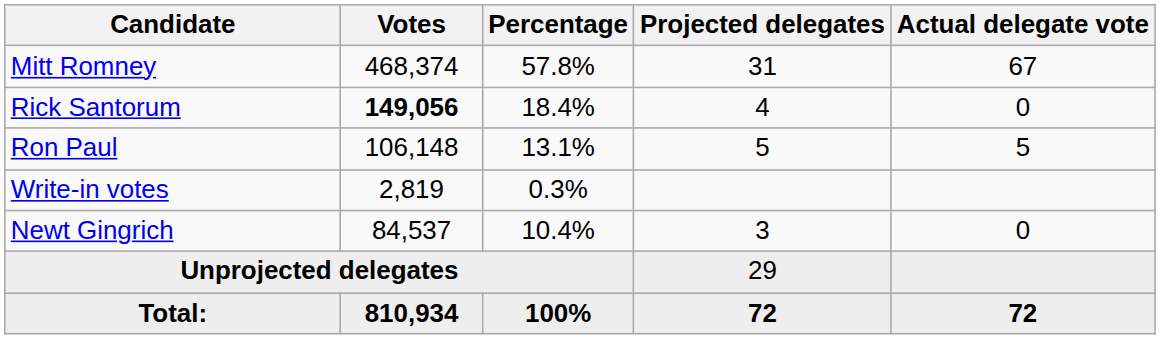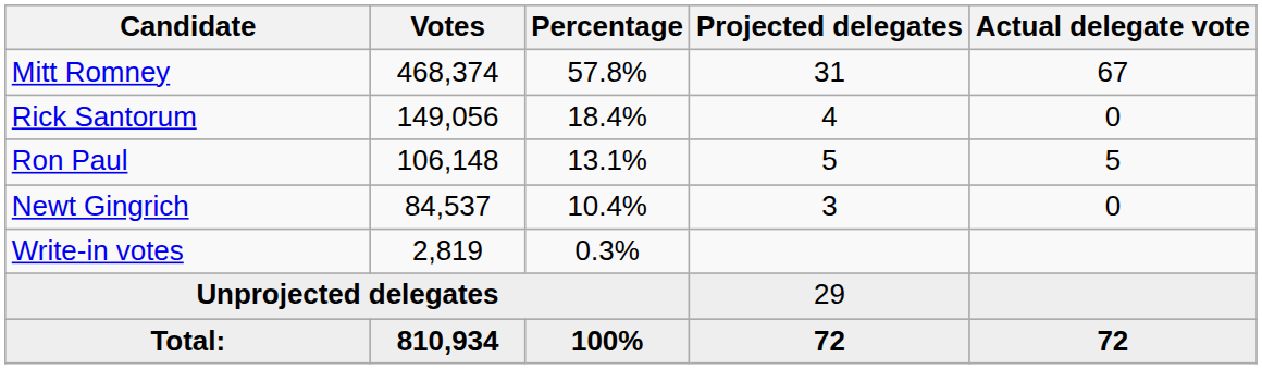 <table class="wikitable" style="text-align:center; float:none; clear:none;">
 <tr valign=bottom>
 <th style="width:200px;">Candidate</th>
 <th style="width:80px;">Votes</th>
 <th style="width:80px;">Percentage</th>
 <th>Projected delegates</th>
 <th>Actual delegate vote</th>
 </tr>
 <tr>
 <td align="left"><a href='#'>Mitt Romney</a></td>
 <td>468,374</td>
 <td>57.8%</td>
 <td>31</td>
 <td>67</td>
 </tr>
 <tr>
 <td align="left"><a href='#'>Rick Santorum</a></td>
-<td><strong>149,056</strong></td>
+<td>149,056</td>
 <td>18.4%</td>
 <td>4</td>
 <td>0</td>
 </tr>
 <tr>
 <td align="left"><a href='#'>Ron Paul</a></td>
 <td>106,148</td>
 <td>13.1%</td>
 <td>5</td>
 <td>5</td>
 </tr>
 <tr>
+<td align="left"><a href='#'>Newt Gingrich</a></td>
+<td>84,537</td>
+<td>10.4%</td>
+<td>3</td>
+<td>0</td>
+</tr>
+<tr>
 <td align="left"><a href='#'>Write-in votes</a></td>
 <td>2,819</td>
 <td>0.3%</td>
 <td></td>
 <td></td>
-</tr>
-<tr>
-<td align="left"><a href='#'>Newt Gingrich</a></td>
-<td>84,537</td>
-<td>10.4%</td>
-<td>3</td>
-<td>0</td>
 </tr>
 <tr bgcolor="#eeeeee">
 <td colspan="3"><strong>Unprojected delegates</strong></td>
 <td>29</td>
 <td></td>
 </tr>
 <tr bgcolor="#eeeeee">
 <td><strong>Total:</strong></td>
 <td><strong>810,934</strong></td>
 <td><strong>100%</strong></td>
 <td><strong>72</strong></td>
 <td><strong>72</strong></td>
 </tr>
 </table>
